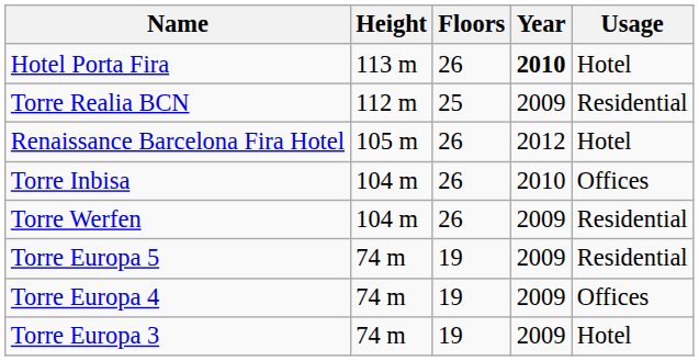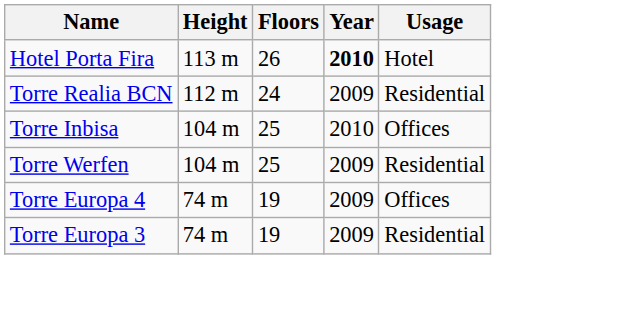 <table class="wikitable sortable">
 <tr>
 <th>Name</th>
 <th>Height</th>
 <th>Floors</th>
 <th>Year</th>
 <th>Usage</th>
 </tr>
 <tr>
 <td><a href='#'>Hotel Porta Fira</a></td>
 <td>113 m</td>
 <td>26</td>
 <td><strong>2010</strong></td>
 <td>Hotel</td>
 </tr>
 <tr>
 <td><a href='#'>Torre Realia BCN</a></td>
 <td>112 m</td>
-<td>25</td>
+<td>24</td>
 <td>2009</td>
 <td>Residential</td>
 </tr>
 <tr>
-<td><a href='#'>Renaissance Barcelona Fira Hotel</a></td>
-<td>105 m</td>
-<td>26</td>
-<td>2012</td>
-<td>Hotel</td>
-</tr>
-<tr>
 <td><a href='#'>Torre Inbisa</a></td>
 <td>104 m</td>
-<td>26</td>
+<td>25</td>
 <td>2010</td>
 <td>Offices</td>
 </tr>
 <tr>
 <td><a href='#'>Torre Werfen</a></td>
 <td>104 m</td>
-<td>26</td>
-<td>2009</td>
-<td>Residential</td>
-</tr>
-<tr>
-<td><a href='#'>Torre Europa 5</a></td>
-<td>74 m</td>
-<td>19</td>
+<td>25</td>
 <td>2009</td>
 <td>Residential</td>
 </tr>
 <tr>
 <td><a href='#'>Torre Europa 4</a></td>
 <td>74 m</td>
 <td>19</td>
 <td>2009</td>
 <td>Offices</td>
 </tr>
 <tr>
 <td><a href='#'>Torre Europa 3</a></td>
 <td>74 m</td>
 <td>19</td>
 <td>2009</td>
-<td>Hotel</td>
+<td>Residential</td>
 </tr>
 </table>
